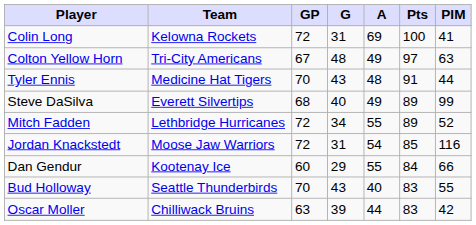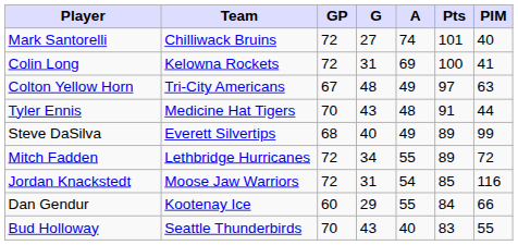 <table class="wikitable sortable">
 <tr>
 <th style="background:#ddf; width:30%;">Player</th>
 <th style="background:#ddf; width:30%;">Team</th>
 <th style="background:#ddf; width:7.5%;">GP</th>
 <th style="background:#ddf; width:7.5%;">G</th>
 <th style="background:#ddf; width:7.5%;">A</th>
 <th style="background:#ddf; width:7.5%;">Pts</th>
 <th style="background:#ddf; width:7.5%;">PIM</th>
+</tr>
+<tr>
+<td><a href='#'>Mark Santorelli</a></td>
+<td><a href='#'>Chilliwack Bruins</a></td>
+<td>72</td>
+<td>27</td>
+<td>74</td>
+<td>101</td>
+<td>40</td>
 </tr>
 <tr>
 <td><a href='#'>Colin Long</a></td>
 <td><a href='#'>Kelowna Rockets</a></td>
 <td>72</td>
 <td>31</td>
 <td>69</td>
 <td>100</td>
 <td>41</td>
 </tr>
 <tr>
 <td><a href='#'>Colton Yellow Horn</a></td>
 <td><a href='#'>Tri-City Americans</a></td>
 <td>67</td>
 <td>48</td>
 <td>49</td>
 <td>97</td>
 <td>63</td>
 </tr>
 <tr>
 <td><a href='#'>Tyler Ennis</a></td>
 <td><a href='#'>Medicine Hat Tigers</a></td>
 <td>70</td>
 <td>43</td>
 <td>48</td>
 <td>91</td>
 <td>44</td>
 </tr>
 <tr>
 <td>Steve DaSilva</td>
 <td><a href='#'>Everett Silvertips</a></td>
 <td>68</td>
 <td>40</td>
 <td>49</td>
 <td>89</td>
 <td>99</td>
 </tr>
 <tr>
 <td><a href='#'>Mitch Fadden</a></td>
 <td><a href='#'>Lethbridge Hurricanes</a></td>
 <td>72</td>
 <td>34</td>
 <td>55</td>
 <td>89</td>
-<td>52</td>
+<td>72</td>
 </tr>
 <tr>
 <td><a href='#'>Jordan Knackstedt</a></td>
 <td><a href='#'>Moose Jaw Warriors</a></td>
 <td>72</td>
 <td>31</td>
 <td>54</td>
 <td>85</td>
 <td>116</td>
 </tr>
 <tr>
 <td>Dan Gendur</td>
 <td><a href='#'>Kootenay Ice</a></td>
 <td>60</td>
 <td>29</td>
 <td>55</td>
 <td>84</td>
 <td>66</td>
 </tr>
 <tr>
 <td><a href='#'>Bud Holloway</a></td>
 <td><a href='#'>Seattle Thunderbirds</a></td>
 <td>70</td>
 <td>43</td>
 <td>40</td>
 <td>83</td>
 <td>55</td>
 </tr>
-<tr>
-<td><a href='#'>Oscar Moller</a></td>
-<td><a href='#'>Chilliwack Bruins</a></td>
-<td>63</td>
-<td>39</td>
-<td>44</td>
-<td>83</td>
-<td>42</td>
-</tr>
 </table>
